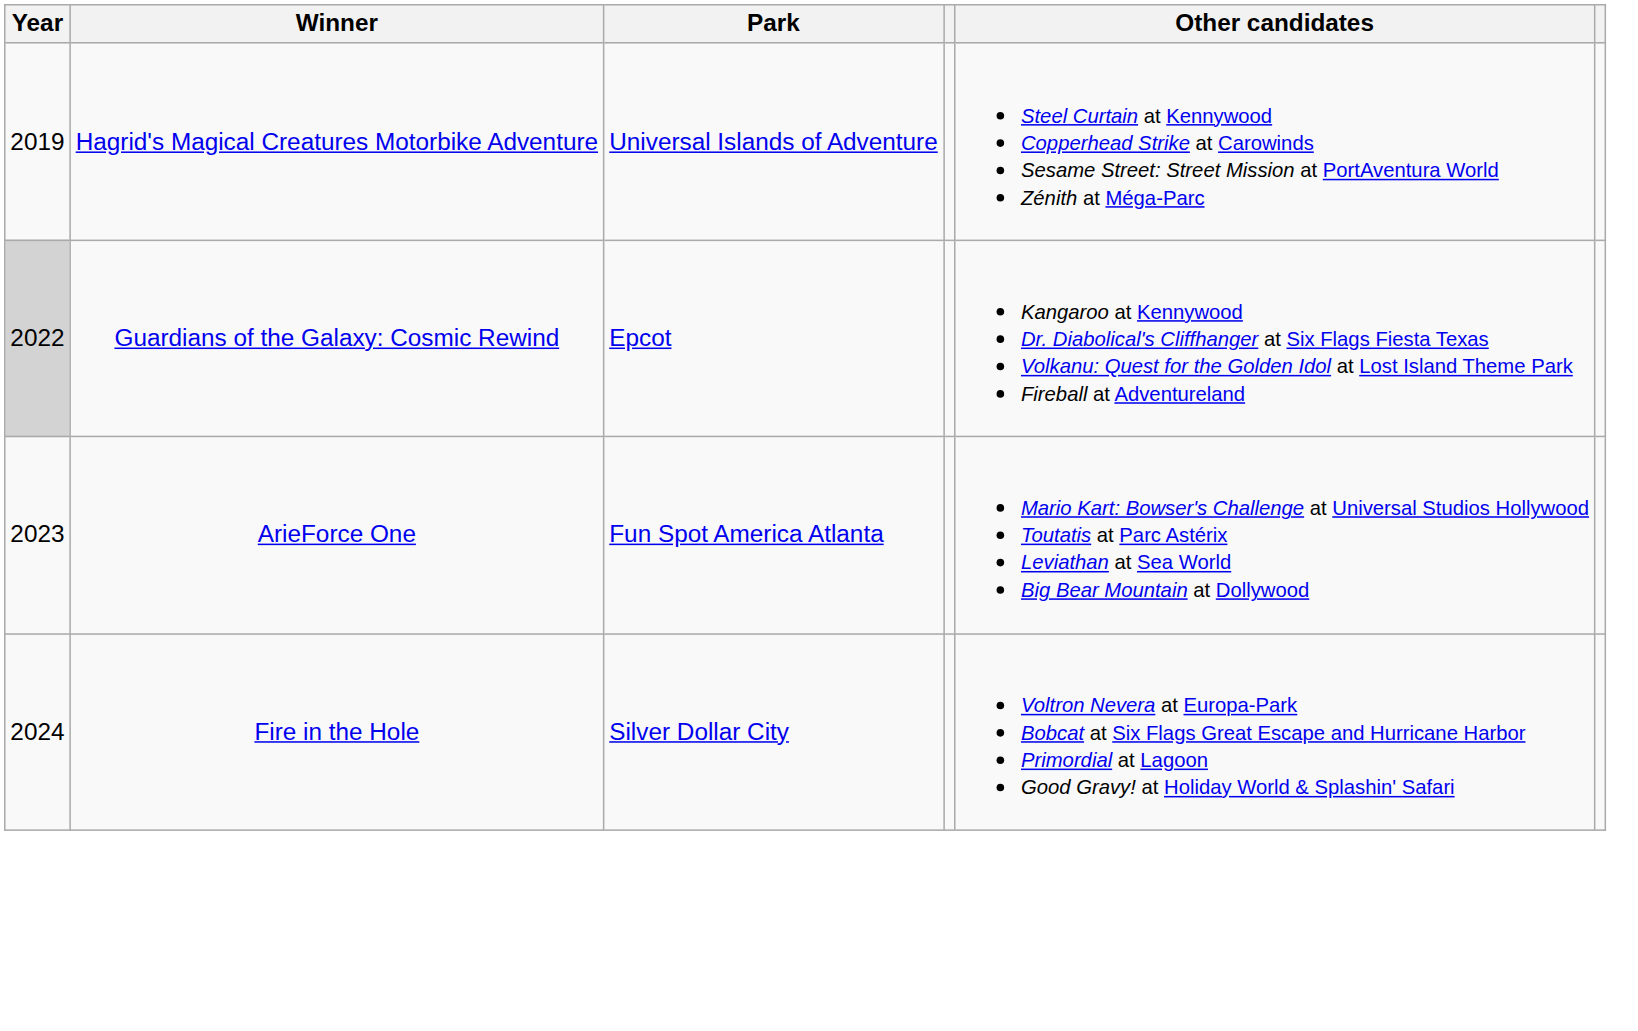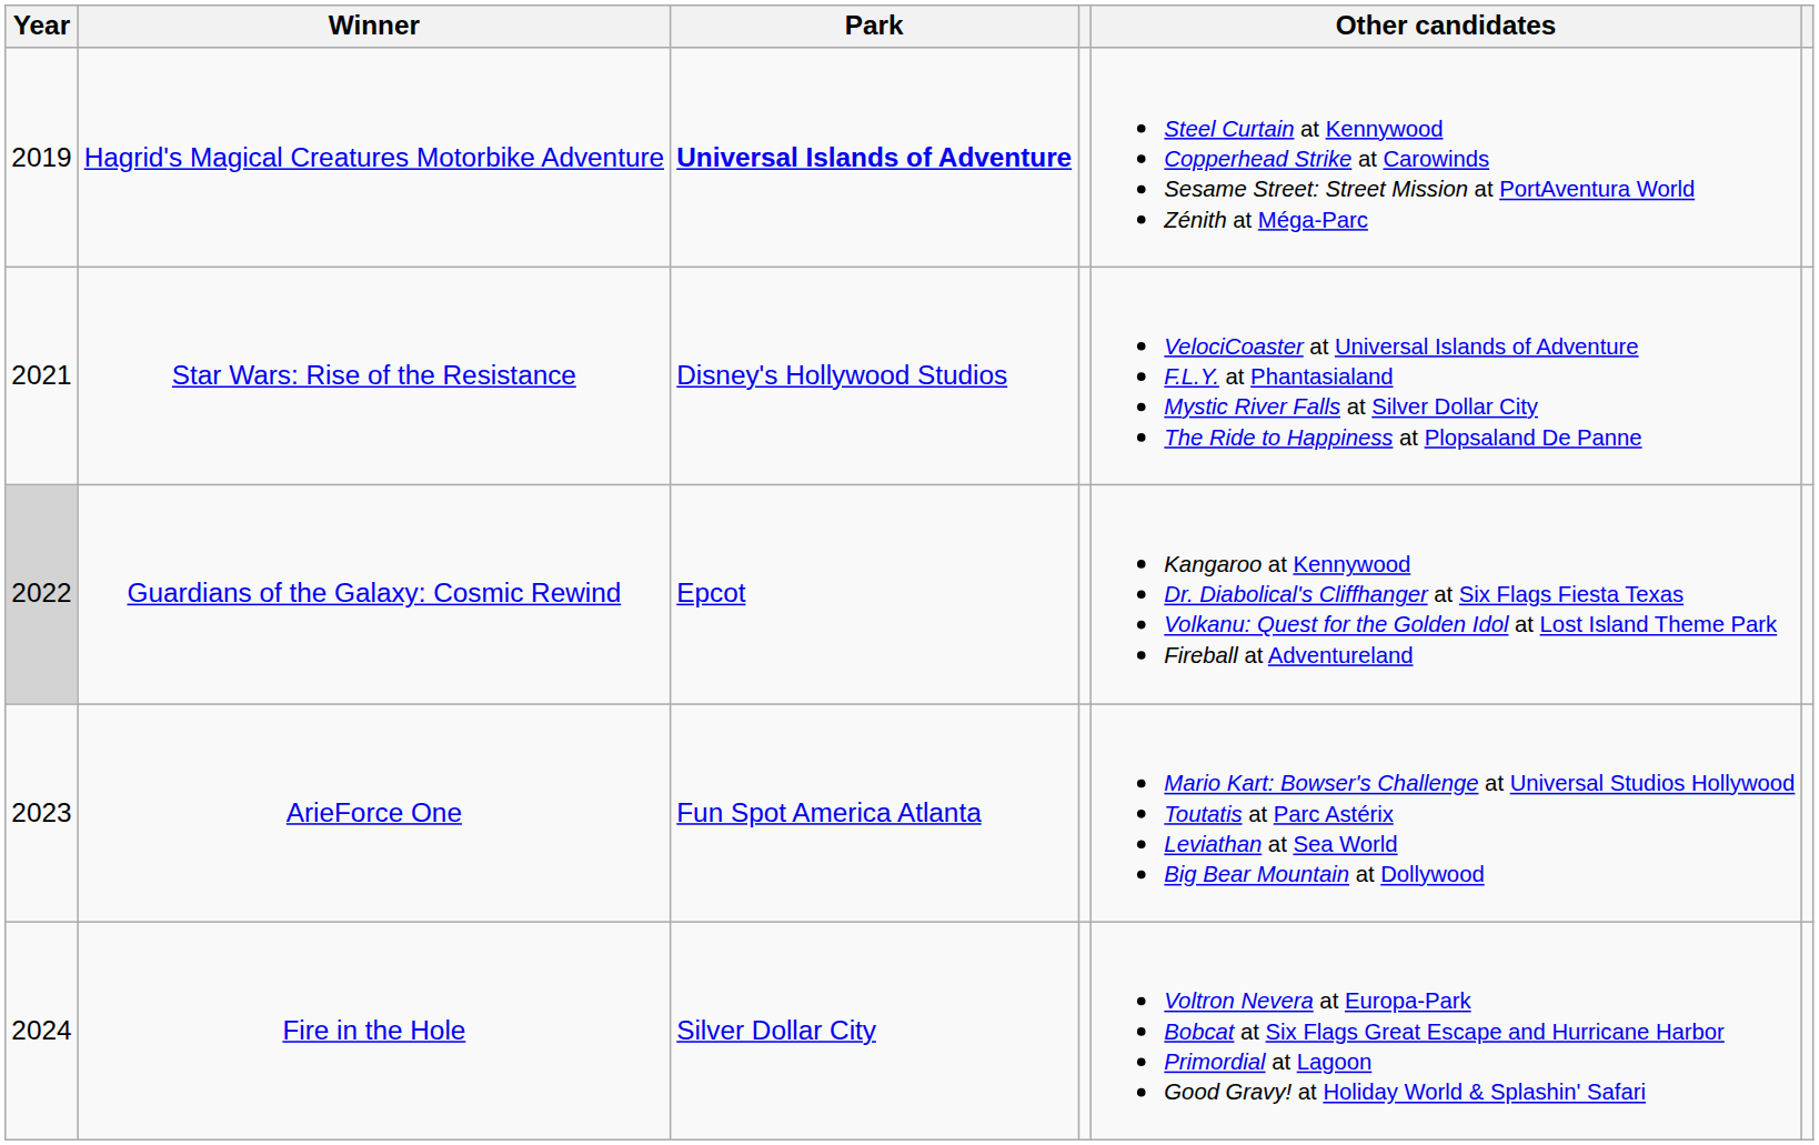 <table class="wikitable sortable">
 <tr>
 <th>Year</th>
 <th>Winner</th>
 <th>Park</th>
 <th class="unsortable"></th>
 <th class="unsortable">Other candidates</th>
 <th class="unsortable"></th>
 </tr>
 <tr>
 <td align="center">2019</td>
 <td align="center"><a href='#'>Hagrid's Magical Creatures Motorbike Adventure</a></td>
-<td><a href='#'>Universal Islands of Adventure</a></td>
+<td><strong><a href='#'>Universal Islands of Adventure</a></strong></td>
 <td></td>
 <td><br><ul><li><small><em><a href='#'>Steel Curtain</a></em> at <a href='#'>Kennywood</a></small></li><li><small><em><a href='#'>Copperhead Strike</a></em> at <a href='#'>Carowinds</a></small></li><li><small><em>Sesame Street: Street Mission</em> at <a href='#'>PortAventura World</a></small></li><li><small><em>Zénith</em> at <a href='#'>Méga-Parc</a></small></li></ul></td>
+<td align="center"></td>
+</tr>
+<tr>
+<td align="center">2021</td>
+<td align="center"><a href='#'>Star Wars: Rise of the Resistance</a></td>
+<td><a href='#'>Disney's Hollywood Studios</a></td>
+<td></td>
+<td><br><ul><li><small><em><a href='#'>VelociCoaster</a></em> at <a href='#'>Universal Islands of Adventure</a></small></li><li><small><em><a href='#'>F.L.Y.</a></em> at <a href='#'>Phantasialand</a></small></li><li><small><em><a href='#'>Mystic River Falls</a></em> at <a href='#'>Silver Dollar City</a></small></li><li><small><em><a href='#'>The Ride to Happiness</a></em> at <a href='#'>Plopsaland De Panne</a></small></li></ul></td>
 <td align="center"></td>
 </tr>
 <tr>
 <td align="center" style="background: lightgrey;">2022</td>
 <td align="center"><a href='#'>Guardians of the Galaxy: Cosmic Rewind</a></td>
 <td><a href='#'>Epcot</a></td>
 <td></td>
 <td><br><ul><li><small><em>Kangaroo</em> at <a href='#'>Kennywood</a></small></li><li><small><em><a href='#'>Dr. Diabolical's Cliffhanger</a></em> at <a href='#'>Six Flags Fiesta Texas</a></small></li><li><small><em><a href='#'>Volkanu: Quest for the Golden Idol</a></em> at <a href='#'>Lost Island Theme Park</a></small></li><li><small><em>Fireball</em> at <a href='#'>Adventureland</a></small></li></ul></td>
 <td align="center"></td>
 </tr>
 <tr>
 <td align="center">2023</td>
 <td align="center"><a href='#'>ArieForce One</a></td>
 <td><a href='#'>Fun Spot America Atlanta</a></td>
 <td></td>
 <td><br><ul><li><small><em><a href='#'>Mario Kart: Bowser's Challenge</a></em> at <a href='#'>Universal Studios Hollywood</a></small></li><li><small><em><a href='#'>Toutatis</a></em> at <a href='#'>Parc Astérix</a></small></li><li><small><em><a href='#'>Leviathan</a></em> at <a href='#'>Sea World</a></small></li><li><small><em><a href='#'>Big Bear Mountain</a></em> at <a href='#'>Dollywood</a></small></li></ul></td>
 <td></td>
 </tr>
 <tr>
 <td align="center">2024</td>
 <td align="center"><a href='#'>Fire in the Hole</a></td>
 <td><a href='#'>Silver Dollar City</a></td>
 <td></td>
 <td><br><ul><li><small><em><a href='#'>Voltron Nevera</a></em> at <a href='#'>Europa-Park</a></small></li><li><small><em><a href='#'>Bobcat</a></em> at <a href='#'>Six Flags Great Escape and Hurricane Harbor</a></small></li><li><small><em><a href='#'>Primordial</a></em> at <a href='#'>Lagoon</a></small></li><li><small><em>Good Gravy!</em> at <a href='#'>Holiday World & Splashin' Safari</a></small></li></ul></td>
 <td></td>
 </tr>
 </table>
